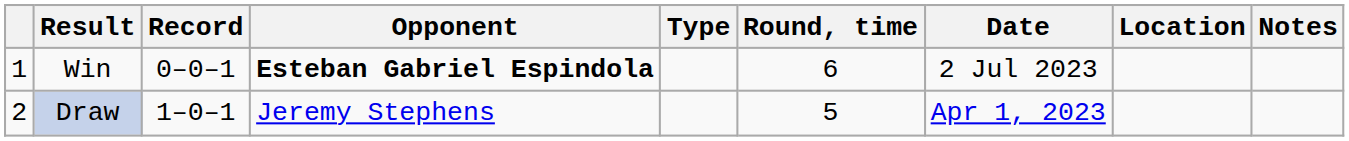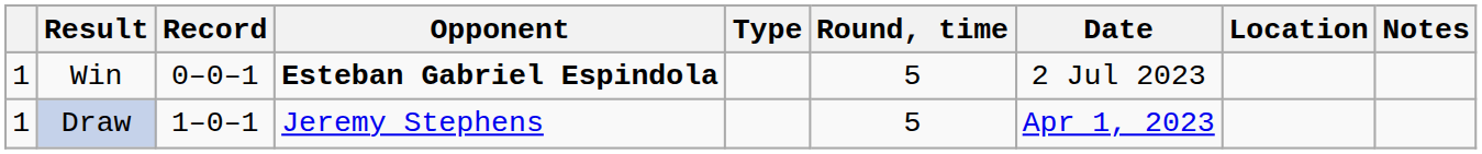 <table class="wikitable" style="text-align:center">
 <tr>
 <th></th>
 <th>Result</th>
 <th>Record</th>
 <th>Opponent</th>
 <th>Type</th>
 <th>Round, time</th>
 <th>Date</th>
 <th>Location</th>
 <th>Notes</th>
 </tr>
 <tr>
 <td>1</td>
 <td>Win</td>
 <td>0–0–1</td>
 <td style="text-align:left;"><strong>Esteban Gabriel Espindola</strong></td>
 <td></td>
-<td>6</td>
+<td>5</td>
 <td>2 Jul 2023</td>
 <td style="text-align:left;"></td>
 <td></td>
 </tr>
 <tr>
-<td>2</td>
+<td>1</td>
 <td style="background:#c5d2ea; color:black; vertical-align:middle; text-align:center; " class="table-draw">Draw</td>
 <td>1–0–1</td>
 <td style="text-align:left;"><a href='#'>Jeremy Stephens</a></td>
 <td></td>
 <td>5</td>
 <td><a href='#'>Apr 1, 2023</a></td>
 <td style="text-align:left;"></td>
 <td></td>
 </tr>
 </table>
